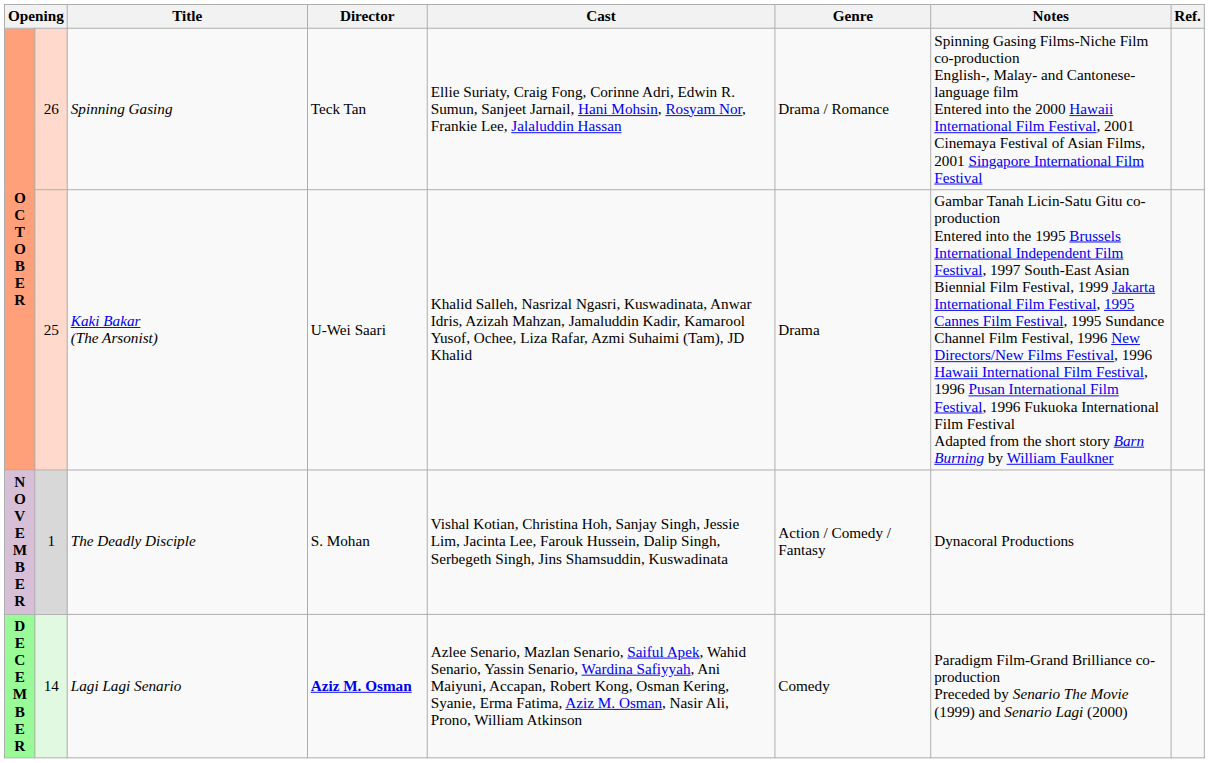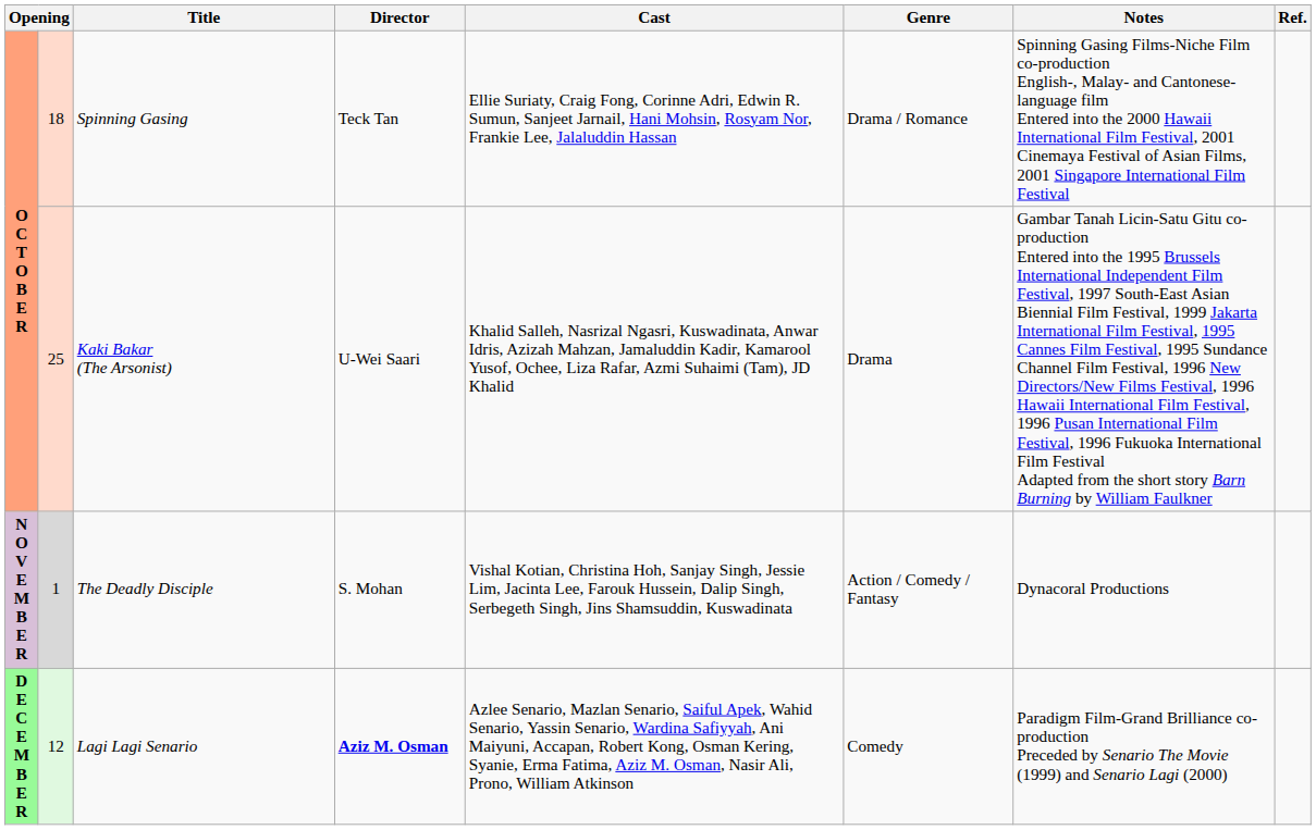 <table class="wikitable" width="100%">
 <tr>
 <th colspan="2">Opening</th>
 <th style="width:20%;">Title</th>
 <th style="width:10%;">Director</th>
 <th>Cast</th>
 <th style="width:13%">Genre</th>
 <th style="width:20%">Notes</th>
 <th>Ref.</th>
 </tr>
 <tr>
 <th rowspan=2 style="text-align:center; background:#ffa07a;">O<br>C<br>T<br>O<br>B<br>E<br>R</th>
-<td rowspan=1 style="text-align:center; background:#ffdacc;">26</td>
+<td rowspan=1 style="text-align:center; background:#ffdacc;">18</td>
 <td><em>Spinning Gasing</em></td>
 <td>Teck Tan</td>
 <td>Ellie Suriaty, Craig Fong, Corinne Adri, Edwin R. Sumun, Sanjeet Jarnail, <a href='#'>Hani Mohsin</a>, <a href='#'>Rosyam Nor</a>, Frankie Lee, <a href='#'>Jalaluddin Hassan</a></td>
 <td>Drama / Romance</td>
 <td>Spinning Gasing Films-Niche Film co-production<br>English-, Malay- and Cantonese-language film<br>Entered into the 2000 <a href='#'>Hawaii International Film Festival</a>, 2001 Cinemaya Festival of Asian Films, 2001 <a href='#'>Singapore International Film Festival</a></td>
 <td></td>
 </tr>
 <tr>
 <td rowspan=1 style="text-align:center; background:#ffdacc;">25</td>
 <td><em><a href='#'>Kaki Bakar</a><br>(The Arsonist)</em></td>
 <td>U-Wei Saari</td>
 <td>Khalid Salleh, Nasrizal Ngasri, Kuswadinata, Anwar Idris, Azizah Mahzan, Jamaluddin Kadir, Kamarool Yusof, Ochee, Liza Rafar, Azmi Suhaimi (Tam), JD Khalid</td>
 <td>Drama</td>
 <td>Gambar Tanah Licin-Satu Gitu co-production<br>Entered into the 1995 <a href='#'>Brussels International Independent Film Festival</a>, 1997 South-East Asian Biennial Film Festival, 1999 <a href='#'>Jakarta International Film Festival</a>, <a href='#'>1995 Cannes Film Festival</a>, 1995 Sundance Channel Film Festival, 1996 <a href='#'>New Directors/New Films Festival</a>, 1996 <a href='#'>Hawaii International Film Festival</a>, 1996 <a href='#'>Pusan International Film Festival</a>, 1996 Fukuoka International Film Festival<br>Adapted from the short story <em><a href='#'>Barn Burning</a></em> by <a href='#'>William Faulkner</a></td>
 <td></td>
 </tr>
 <tr>
 <th rowspan=1 style="text-align:center; background:thistle;">N<br>O<br>V<br>E<br>M<br>B<br>E<br>R</th>
 <td rowspan=1 style="text-align:center; background:#d8d8d8;">1</td>
 <td><em>The Deadly Disciple</em></td>
 <td>S. Mohan</td>
 <td>Vishal Kotian, Christina Hoh, Sanjay Singh, Jessie Lim, Jacinta Lee, Farouk Hussein, Dalip Singh, Serbegeth Singh, Jins Shamsuddin, Kuswadinata</td>
 <td>Action / Comedy / Fantasy</td>
 <td>Dynacoral Productions</td>
 <td></td>
 </tr>
 <tr>
 <th rowspan=1 style="text-align:center; background:#98fb98;">D<br>E<br>C<br>E<br>M<br>B<br>E<br>R</th>
-<td rowspan=1 style="text-align:center; background:#e0f9e0;">14</td>
+<td rowspan=1 style="text-align:center; background:#e0f9e0;">12</td>
 <td><em>Lagi Lagi Senario</em></td>
 <td><strong><a href='#'>Aziz M. Osman</a></strong></td>
 <td>Azlee Senario, Mazlan Senario, <a href='#'>Saiful Apek</a>, Wahid Senario, Yassin Senario, <a href='#'>Wardina Safiyyah</a>, Ani Maiyuni, Accapan, Robert Kong, Osman Kering, Syanie, Erma Fatima, <a href='#'>Aziz M. Osman</a>, Nasir Ali, Prono, William Atkinson</td>
 <td>Comedy</td>
 <td>Paradigm Film-Grand Brilliance co-production<br>Preceded by <em>Senario The Movie</em> (1999) and <em>Senario Lagi</em> (2000)</td>
 <td></td>
 </tr>
 </table>
